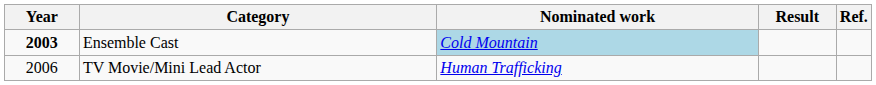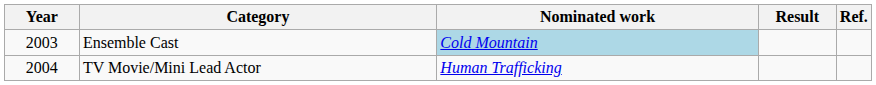 <table class=wikitable>
 <tr>
 <th scope="col" style="width:5em;">Year</th>
 <th scope="col" style="width:28em;">Category</th>
 <th scope="col" style="width:25em;">Nominated work</th>
 <th scope="col" style="width:5em;">Result</th>
 <th>Ref.</th>
 </tr>
 <tr>
-<td style="text-align:center;"><strong>2003</strong></td>
+<td style="text-align:center;">2003</td>
 <td>Ensemble Cast</td>
 <td style="background: lightblue;"><em><a href='#'>Cold Mountain</a></em></td>
 <td></td>
 <td align="center"></td>
 </tr>
 <tr>
-<td style="text-align:center;">2006</td>
+<td style="text-align:center;">2004</td>
 <td>TV Movie/Mini Lead Actor</td>
 <td><em><a href='#'>Human Trafficking</a></em></td>
 <td></td>
 <td align="center"></td>
 </tr>
 <tr>
 </tr>
 </table>
